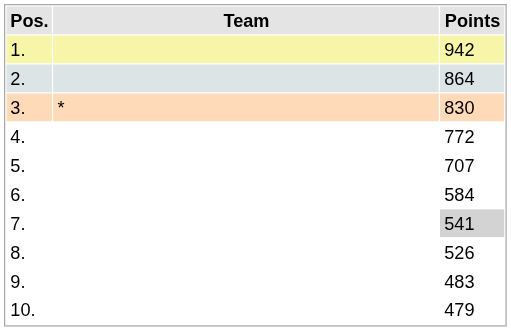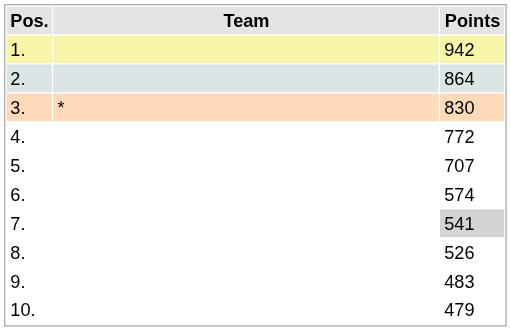 <table cellspacing="1" cellpadding="3" style="border:1px solid #aaa; font-size:90%;">
 <tr style="background:#e4e4e4;">
 <th style="width:10px;">Pos.</th>
 <th style="width:300px;">Team</th>
 <th style="width:45px;">Points</th>
 </tr>
 <tr style="background:#f7f6a8;">
 <td>1.</td>
 <td align="left"><strong></strong></td>
 <td>942</td>
 </tr>
 <tr style="background:#dce5e5;">
 <td>2.</td>
 <td align="left"></td>
 <td>864</td>
 </tr>
 <tr style="background:#ffdab9;">
 <td>3.</td>
 <td align="left">*</td>
 <td>830</td>
 </tr>
 <tr>
 <td>4.</td>
 <td align="left"></td>
 <td>772</td>
 </tr>
 <tr>
 <td>5.</td>
 <td align="left"></td>
 <td>707</td>
 </tr>
 <tr>
 <td>6.</td>
 <td align="left"></td>
-<td>584</td>
+<td>574</td>
 </tr>
 <tr>
 <td>7.</td>
 <td align="left"></td>
 <td style="background: lightgrey;">541</td>
 </tr>
 <tr>
 <td>8.</td>
 <td align="left"></td>
 <td>526</td>
 </tr>
 <tr>
 <td>9.</td>
 <td align="left"></td>
 <td>483</td>
 </tr>
 <tr>
 <td>10.</td>
 <td align="left"></td>
 <td>479</td>
 </tr>
 </table>
